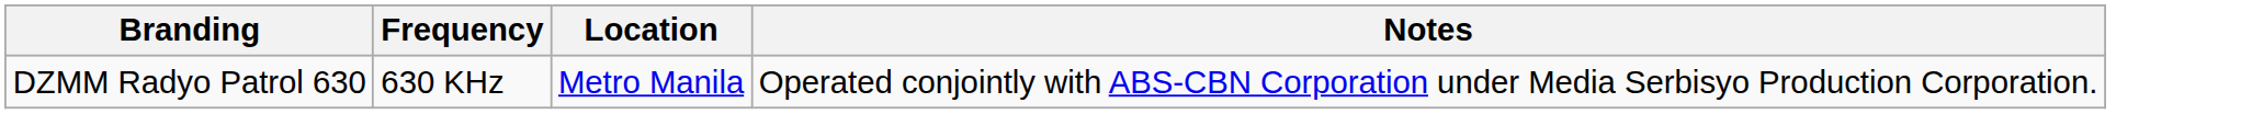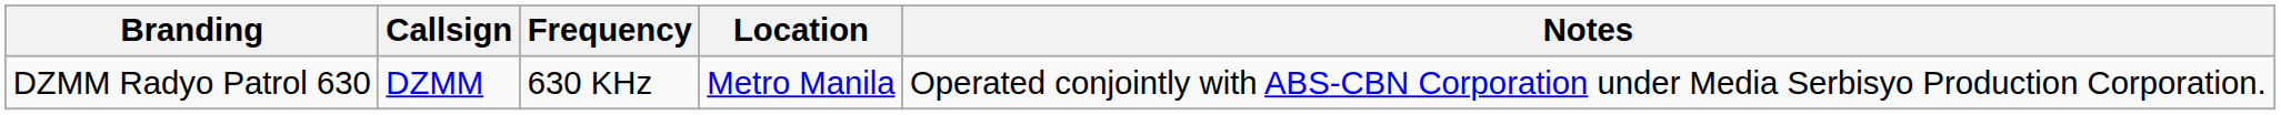 <table class="wikitable">
 <tr>
 <th>Branding</th>
+<th>Callsign</th>
 <th>Frequency</th>
 <th>Location</th>
 <th>Notes</th>
 </tr>
 <tr>
 <td>DZMM Radyo Patrol 630</td>
+<td><a href='#'>DZMM</a></td>
 <td>630 KHz</td>
 <td><a href='#'>Metro Manila</a></td>
 <td>Operated conjointly with <a href='#'>ABS-CBN Corporation</a> under Media Serbisyo Production Corporation.</td>
 </tr>
 </table>
